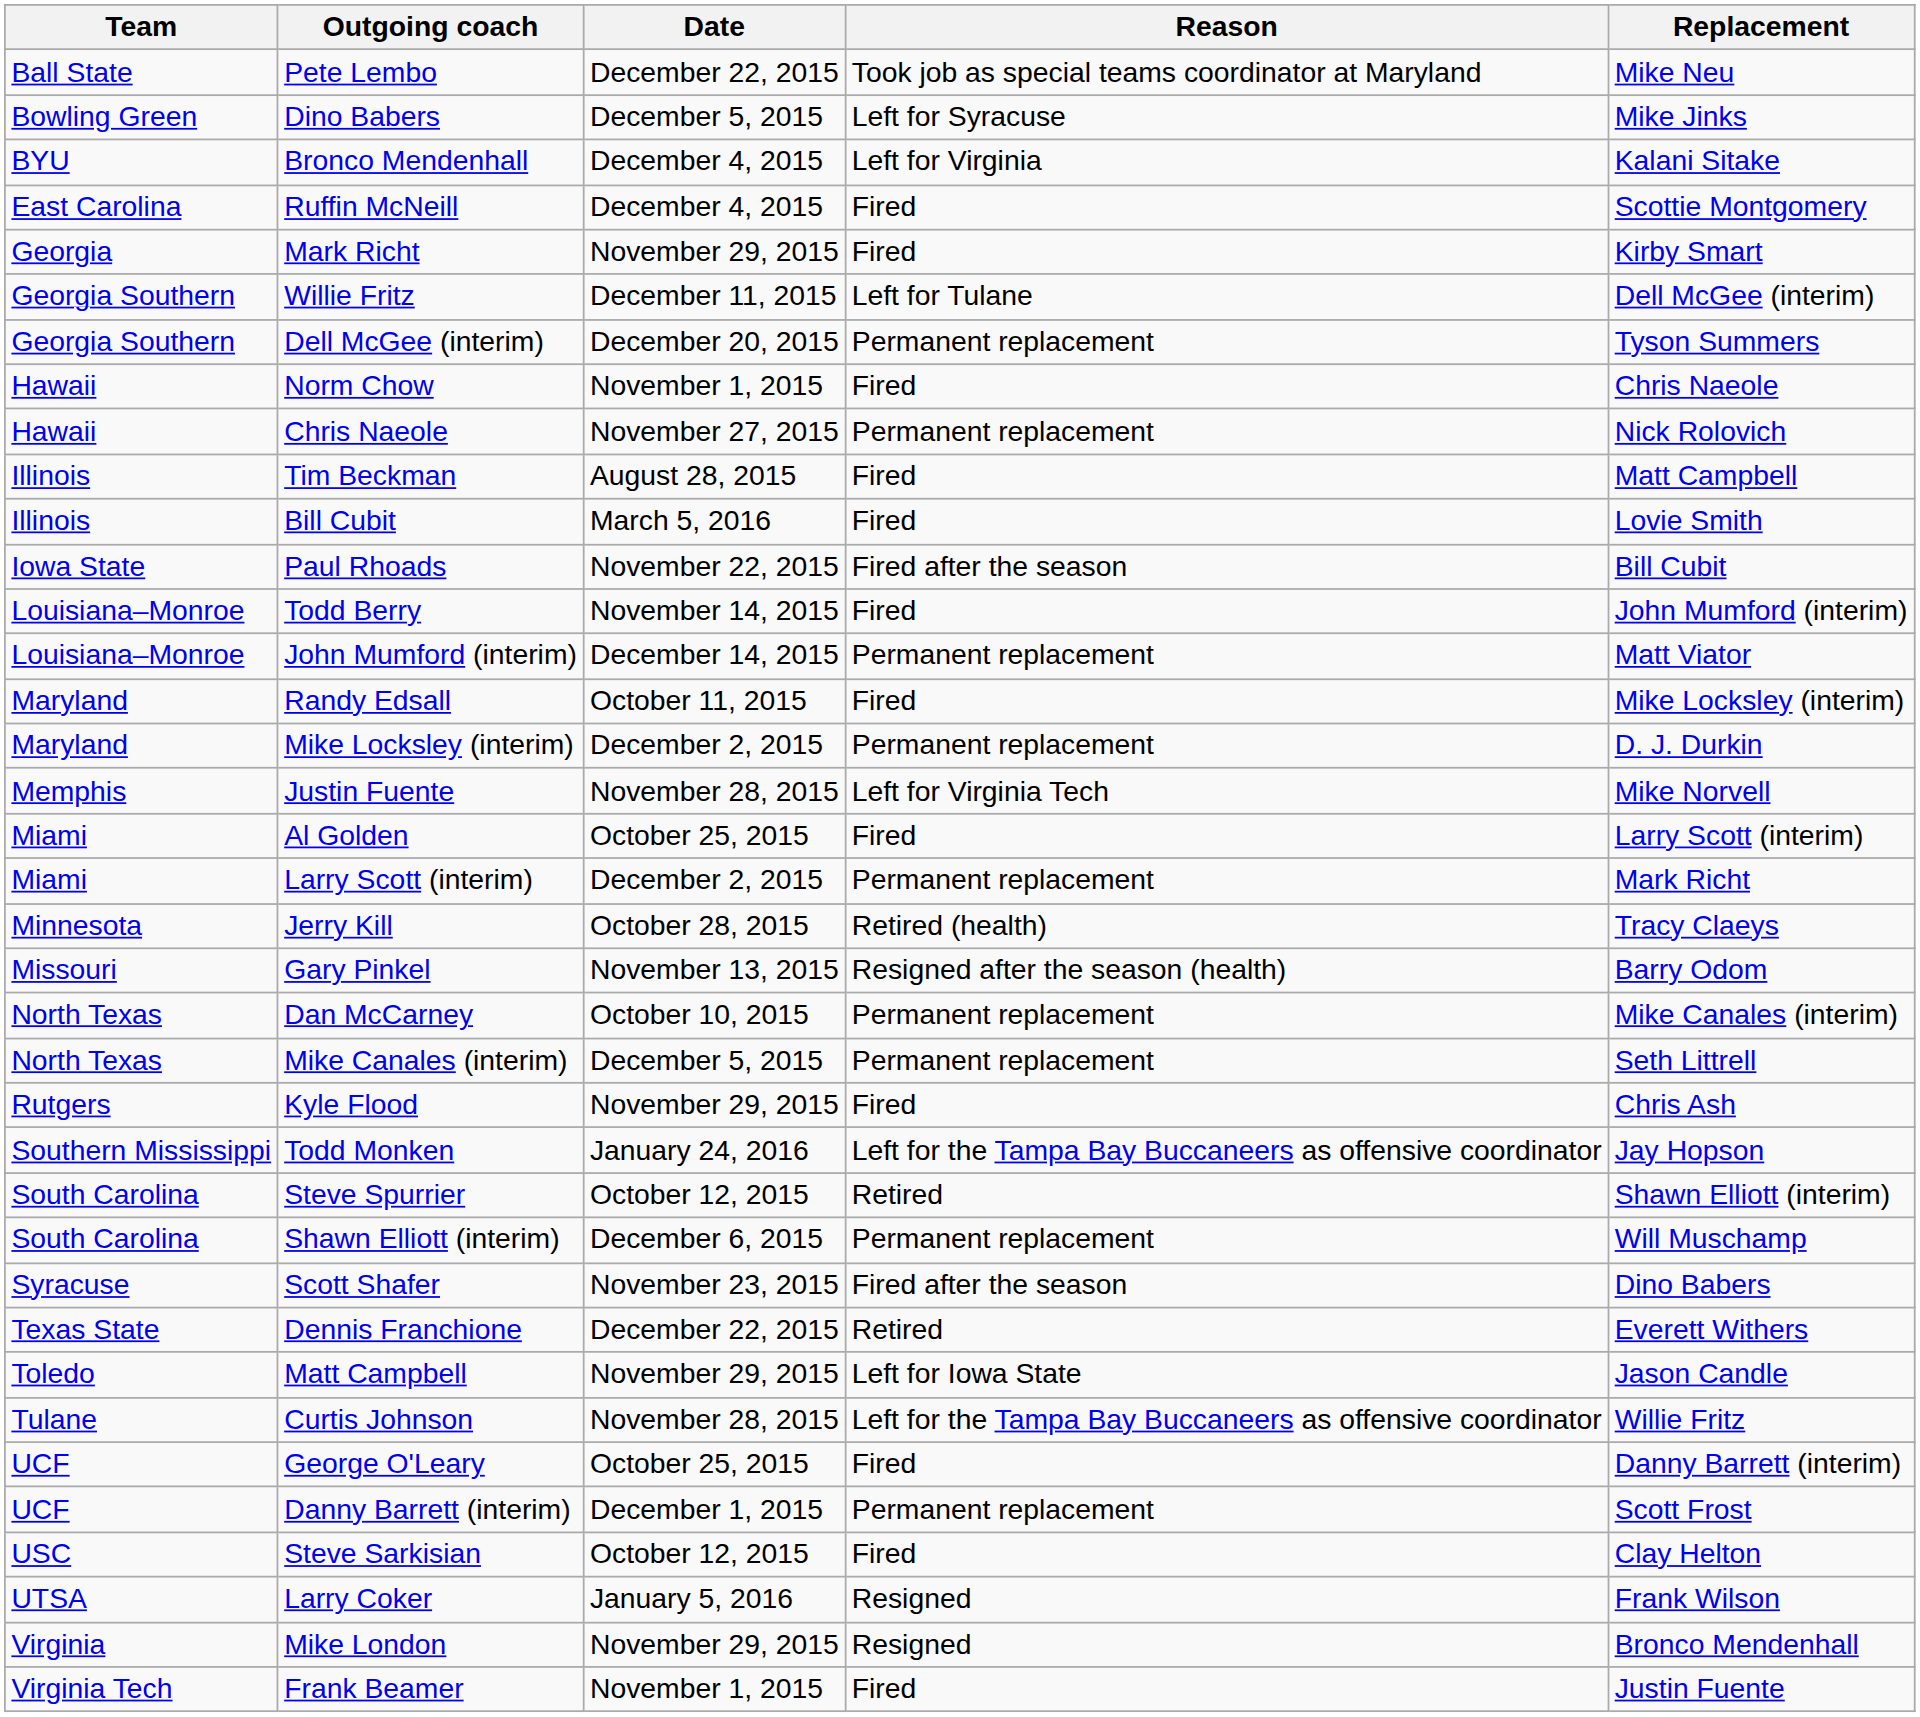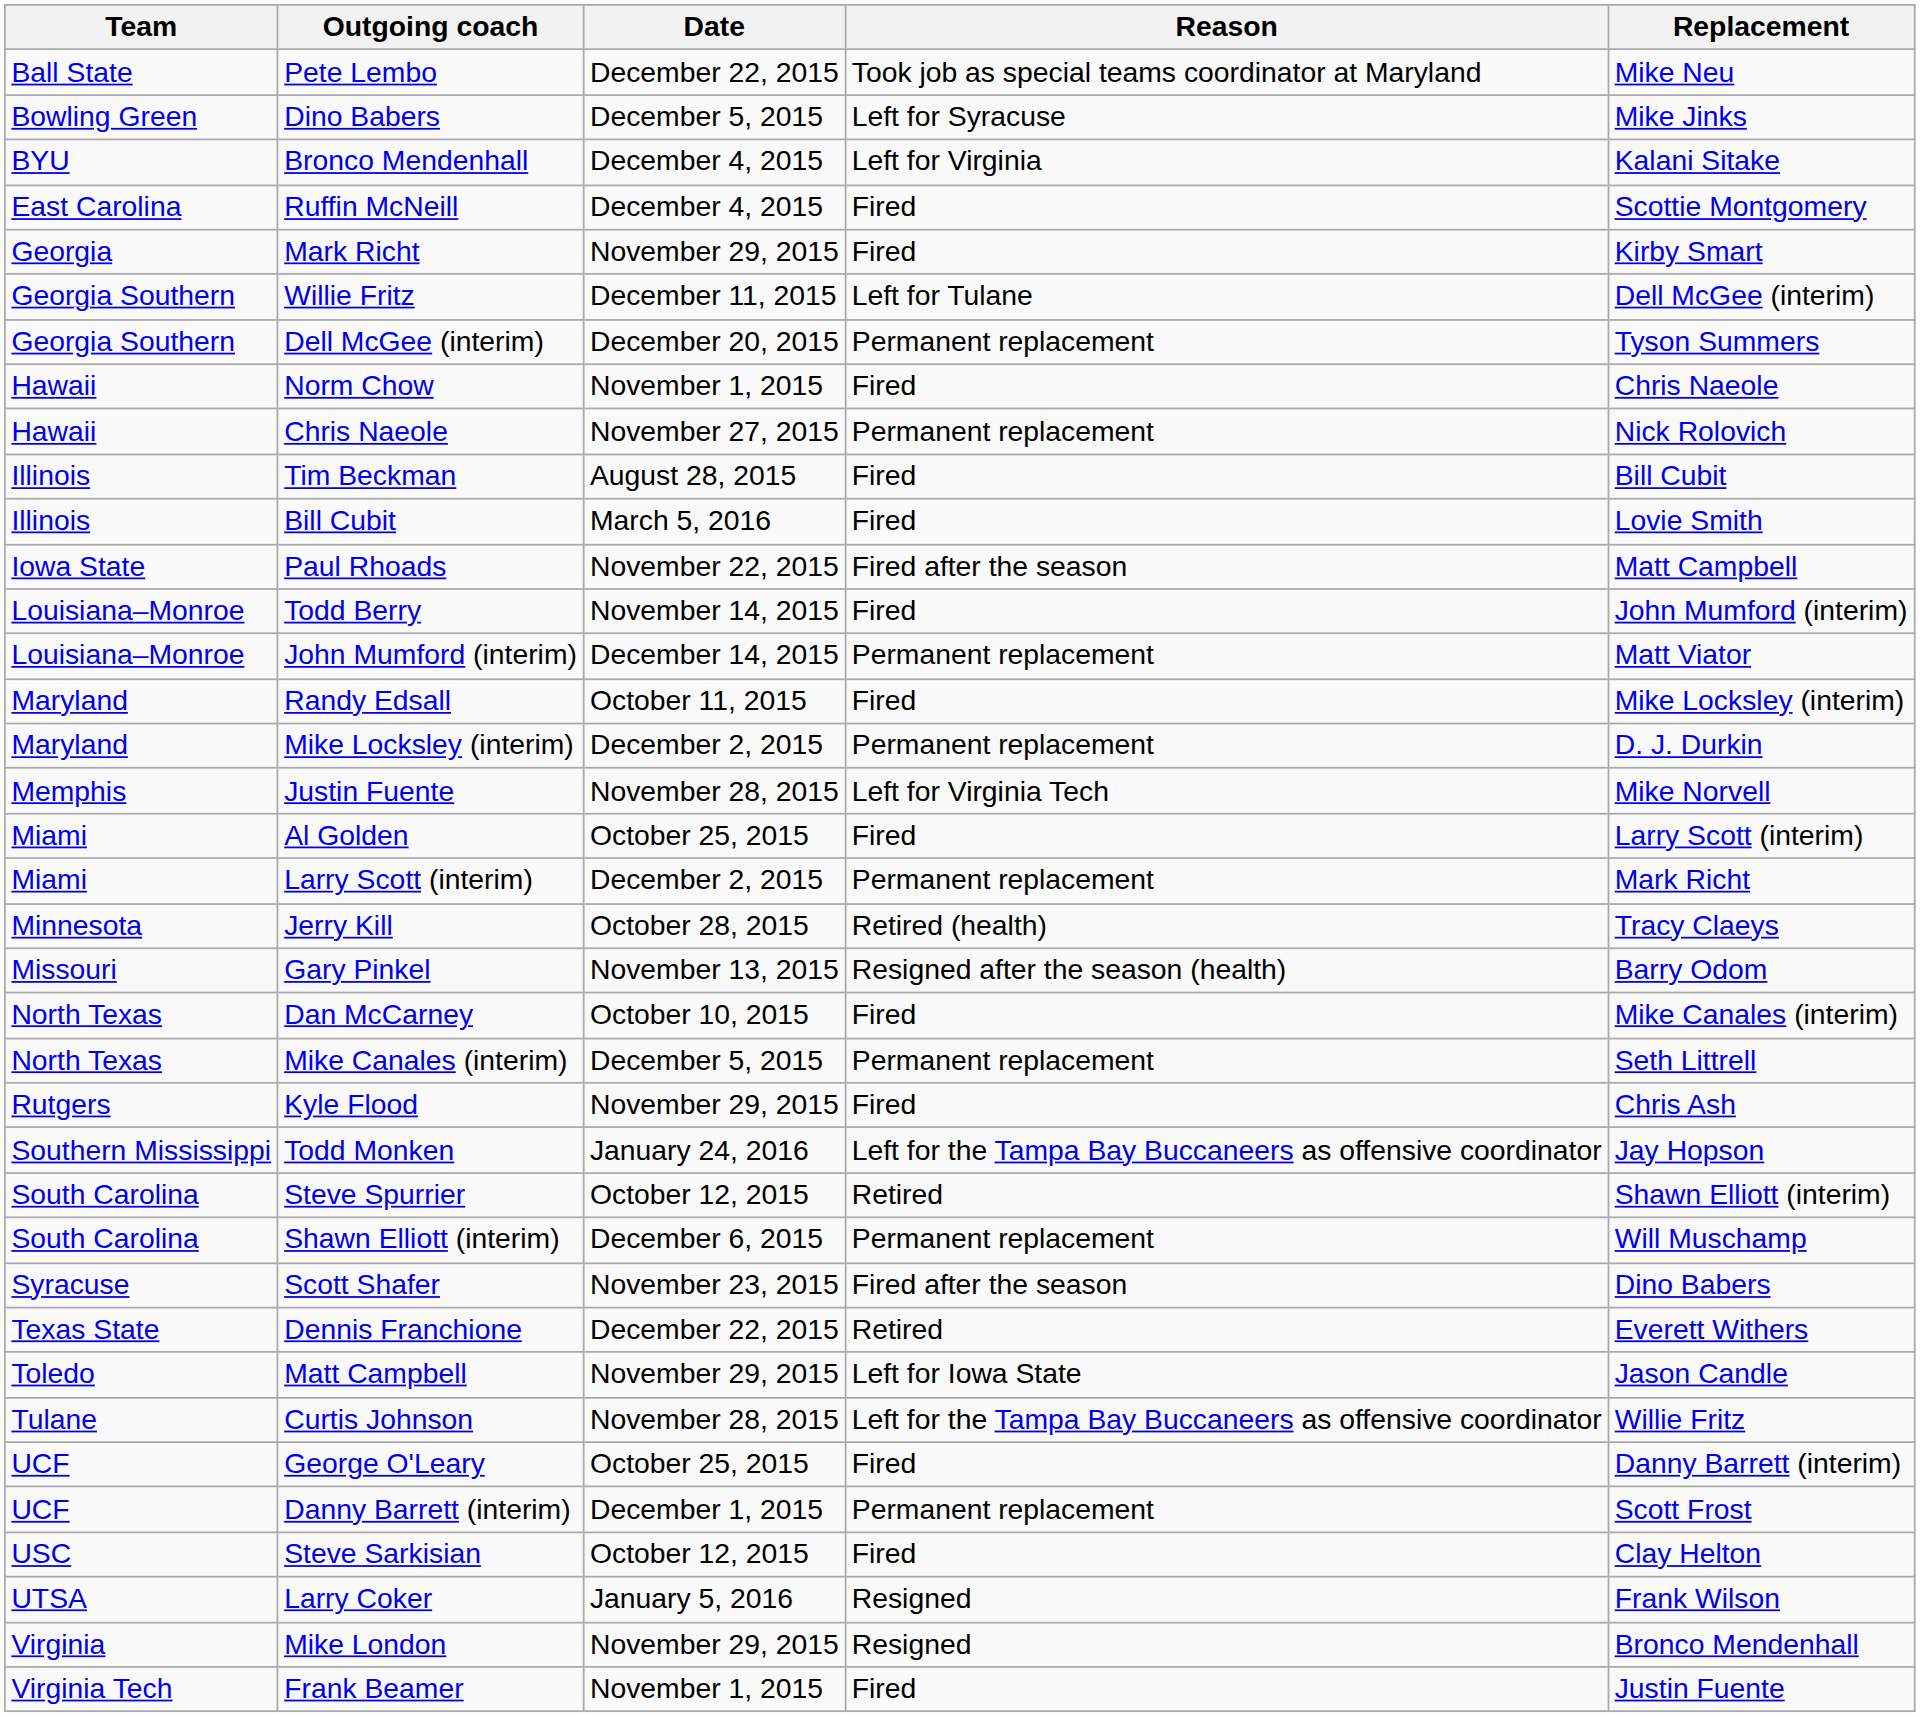 <table class="wikitable sortable">
 <tr>
 <th>Team</th>
 <th>Outgoing coach</th>
 <th>Date</th>
 <th>Reason</th>
 <th>Replacement</th>
 </tr>
 <tr>
 <td><a href='#'>Ball State</a></td>
 <td><a href='#'>Pete Lembo</a></td>
 <td>December 22, 2015</td>
 <td>Took job as special teams coordinator at Maryland</td>
 <td><a href='#'>Mike Neu</a></td>
 </tr>
 <tr>
 <td><a href='#'>Bowling Green</a></td>
 <td><a href='#'>Dino Babers</a></td>
 <td>December 5, 2015</td>
 <td>Left for Syracuse</td>
 <td><a href='#'>Mike Jinks</a></td>
 </tr>
 <tr>
 <td><a href='#'>BYU</a></td>
 <td><a href='#'>Bronco Mendenhall</a></td>
 <td>December 4, 2015</td>
 <td>Left for Virginia</td>
 <td><a href='#'>Kalani Sitake</a></td>
 </tr>
 <tr>
 <td><a href='#'>East Carolina</a></td>
 <td><a href='#'>Ruffin McNeill</a></td>
 <td>December 4, 2015</td>
 <td>Fired</td>
 <td><a href='#'>Scottie Montgomery</a></td>
 </tr>
 <tr>
 <td><a href='#'>Georgia</a></td>
 <td><a href='#'>Mark Richt</a></td>
 <td>November 29, 2015</td>
 <td>Fired</td>
 <td><a href='#'>Kirby Smart</a></td>
 </tr>
 <tr>
 <td><a href='#'>Georgia Southern</a></td>
 <td><a href='#'>Willie Fritz</a></td>
 <td>December 11, 2015</td>
 <td>Left for Tulane</td>
 <td><a href='#'>Dell McGee</a> (interim)</td>
 </tr>
 <tr>
 <td><a href='#'>Georgia Southern</a></td>
 <td><a href='#'>Dell McGee</a> (interim)</td>
 <td>December 20, 2015</td>
 <td>Permanent replacement</td>
 <td><a href='#'>Tyson Summers</a></td>
 </tr>
 <tr>
 <td><a href='#'>Hawaii</a></td>
 <td><a href='#'>Norm Chow</a></td>
 <td>November 1, 2015</td>
 <td>Fired</td>
 <td><a href='#'>Chris Naeole</a></td>
 </tr>
 <tr>
 <td><a href='#'>Hawaii</a></td>
 <td><a href='#'>Chris Naeole</a></td>
 <td>November 27, 2015</td>
 <td>Permanent replacement</td>
 <td><a href='#'>Nick Rolovich</a></td>
 </tr>
 <tr>
 <td><a href='#'>Illinois</a></td>
 <td><a href='#'>Tim Beckman</a></td>
 <td>August 28, 2015</td>
 <td>Fired</td>
-<td><a href='#'>Matt Campbell</a></td>
+<td><a href='#'>Bill Cubit</a></td>
 </tr>
 <tr>
 <td><a href='#'>Illinois</a></td>
 <td><a href='#'>Bill Cubit</a></td>
 <td>March 5, 2016</td>
 <td>Fired</td>
 <td><a href='#'>Lovie Smith</a></td>
 </tr>
 <tr>
 <td><a href='#'>Iowa State</a></td>
 <td><a href='#'>Paul Rhoads</a></td>
 <td>November 22, 2015</td>
 <td>Fired after the season</td>
-<td><a href='#'>Bill Cubit</a></td>
+<td><a href='#'>Matt Campbell</a></td>
 </tr>
 <tr>
 <td><a href='#'>Louisiana–Monroe</a></td>
 <td><a href='#'>Todd Berry</a></td>
 <td>November 14, 2015</td>
 <td>Fired</td>
 <td><a href='#'>John Mumford</a> (interim)</td>
 </tr>
 <tr>
 <td><a href='#'>Louisiana–Monroe</a></td>
 <td><a href='#'>John Mumford</a> (interim)</td>
 <td>December 14, 2015</td>
 <td>Permanent replacement</td>
 <td><a href='#'>Matt Viator</a></td>
 </tr>
 <tr>
 <td><a href='#'>Maryland</a></td>
 <td><a href='#'>Randy Edsall</a></td>
 <td>October 11, 2015</td>
 <td>Fired</td>
 <td><a href='#'>Mike Locksley</a> (interim)</td>
 </tr>
 <tr>
 <td><a href='#'>Maryland</a></td>
 <td><a href='#'>Mike Locksley</a> (interim)</td>
 <td>December 2, 2015</td>
 <td>Permanent replacement</td>
 <td><a href='#'>D. J. Durkin</a></td>
 </tr>
 <tr>
 <td><a href='#'>Memphis</a></td>
 <td><a href='#'>Justin Fuente</a></td>
 <td>November 28, 2015</td>
 <td>Left for Virginia Tech</td>
 <td><a href='#'>Mike Norvell</a></td>
 </tr>
 <tr>
 <td><a href='#'>Miami</a></td>
 <td><a href='#'>Al Golden</a></td>
 <td>October 25, 2015</td>
 <td>Fired</td>
 <td><a href='#'>Larry Scott</a> (interim)</td>
 </tr>
 <tr>
 <td><a href='#'>Miami</a></td>
 <td><a href='#'>Larry Scott</a> (interim)</td>
 <td>December 2, 2015</td>
 <td>Permanent replacement</td>
 <td><a href='#'>Mark Richt</a></td>
 </tr>
 <tr>
 <td><a href='#'>Minnesota</a></td>
 <td><a href='#'>Jerry Kill</a></td>
 <td>October 28, 2015</td>
 <td>Retired (health)</td>
 <td><a href='#'>Tracy Claeys</a></td>
 </tr>
 <tr>
 <td><a href='#'>Missouri</a></td>
 <td><a href='#'>Gary Pinkel</a></td>
 <td>November 13, 2015</td>
 <td>Resigned after the season (health)</td>
 <td><a href='#'>Barry Odom</a></td>
 </tr>
 <tr>
 <td><a href='#'>North Texas</a></td>
 <td><a href='#'>Dan McCarney</a></td>
 <td>October 10, 2015</td>
-<td>Permanent replacement</td>
+<td>Fired</td>
 <td><a href='#'>Mike Canales</a> (interim)</td>
 </tr>
 <tr>
 <td><a href='#'>North Texas</a></td>
 <td><a href='#'>Mike Canales</a> (interim)</td>
 <td>December 5, 2015</td>
 <td>Permanent replacement</td>
 <td><a href='#'>Seth Littrell</a></td>
 </tr>
 <tr>
 <td><a href='#'>Rutgers</a></td>
 <td><a href='#'>Kyle Flood</a></td>
 <td>November 29, 2015</td>
 <td>Fired</td>
 <td><a href='#'>Chris Ash</a></td>
 </tr>
 <tr>
 <td><a href='#'>Southern Mississippi</a></td>
 <td><a href='#'>Todd Monken</a></td>
 <td>January 24, 2016</td>
 <td>Left for the <a href='#'>Tampa Bay Buccaneers</a> as offensive coordinator</td>
 <td><a href='#'>Jay Hopson</a></td>
 </tr>
 <tr>
 <td><a href='#'>South Carolina</a></td>
 <td><a href='#'>Steve Spurrier</a></td>
 <td>October 12, 2015</td>
 <td>Retired</td>
 <td><a href='#'>Shawn Elliott</a> (interim)</td>
 </tr>
 <tr>
 <td><a href='#'>South Carolina</a></td>
 <td><a href='#'>Shawn Elliott</a> (interim)</td>
 <td>December 6, 2015</td>
 <td>Permanent replacement</td>
 <td><a href='#'>Will Muschamp</a></td>
 </tr>
 <tr>
 <td><a href='#'>Syracuse</a></td>
 <td><a href='#'>Scott Shafer</a></td>
 <td>November 23, 2015</td>
 <td>Fired after the season</td>
 <td><a href='#'>Dino Babers</a></td>
 </tr>
 <tr>
 <td><a href='#'>Texas State</a></td>
 <td><a href='#'>Dennis Franchione</a></td>
 <td>December 22, 2015</td>
 <td>Retired</td>
 <td><a href='#'>Everett Withers</a></td>
 </tr>
 <tr>
 <td><a href='#'>Toledo</a></td>
 <td><a href='#'>Matt Campbell</a></td>
 <td>November 29, 2015</td>
 <td>Left for Iowa State</td>
 <td><a href='#'>Jason Candle</a></td>
 </tr>
 <tr>
 <td><a href='#'>Tulane</a></td>
 <td><a href='#'>Curtis Johnson</a></td>
 <td>November 28, 2015</td>
 <td>Left for the <a href='#'>Tampa Bay Buccaneers</a> as offensive coordinator</td>
 <td><a href='#'>Willie Fritz</a></td>
 </tr>
 <tr>
 <td><a href='#'>UCF</a></td>
 <td><a href='#'>George O'Leary</a></td>
 <td>October 25, 2015</td>
 <td>Fired</td>
 <td><a href='#'>Danny Barrett</a> (interim)</td>
 </tr>
 <tr>
 <td><a href='#'>UCF</a></td>
 <td><a href='#'>Danny Barrett</a> (interim)</td>
 <td>December 1, 2015</td>
 <td>Permanent replacement</td>
 <td><a href='#'>Scott Frost</a></td>
 </tr>
 <tr>
 <td><a href='#'>USC</a></td>
 <td><a href='#'>Steve Sarkisian</a></td>
 <td>October 12, 2015</td>
 <td>Fired</td>
 <td><a href='#'>Clay Helton</a></td>
 </tr>
 <tr>
 <td><a href='#'>UTSA</a></td>
 <td><a href='#'>Larry Coker</a></td>
 <td>January 5, 2016</td>
 <td>Resigned</td>
 <td><a href='#'>Frank Wilson</a></td>
 </tr>
 <tr>
 <td><a href='#'>Virginia</a></td>
 <td><a href='#'>Mike London</a></td>
 <td>November 29, 2015</td>
 <td>Resigned</td>
 <td><a href='#'>Bronco Mendenhall</a></td>
 </tr>
 <tr>
 <td><a href='#'>Virginia Tech</a></td>
 <td><a href='#'>Frank Beamer</a></td>
 <td>November 1, 2015</td>
 <td>Fired</td>
 <td><a href='#'>Justin Fuente</a></td>
 </tr>
 </table>
